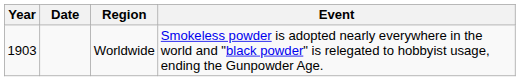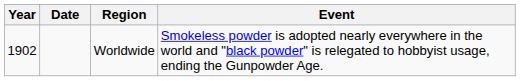 <table class="wikitable" width="100%">
 <tr>
 <th style="width:6%">Year</th>
 <th style="width:10%">Date</th>
 <th>Region</th>
 <th>Event</th>
 </tr>
 <tr>
-<td>1903</td>
+<td>1902</td>
 <td></td>
 <td>Worldwide</td>
 <td><a href='#'>Smokeless powder</a> is adopted nearly everywhere in the world and "<a href='#'>black powder</a>" is relegated to hobbyist usage, ending the Gunpowder Age.</td>
 </tr>
 </table>
